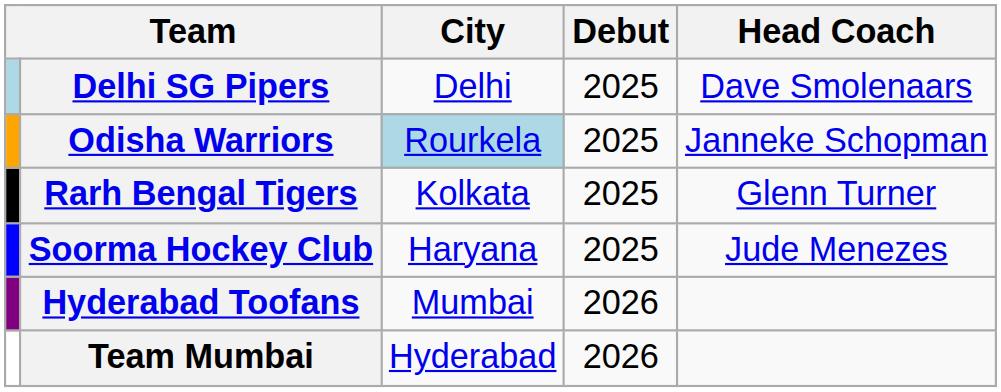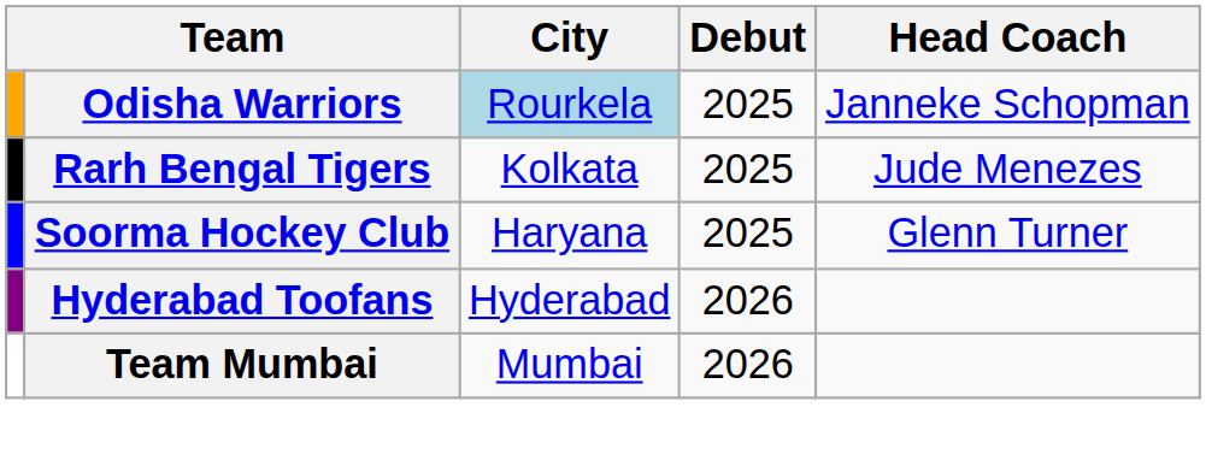 <table class="wikitable" style="text-align:center;">
 <tr>
 <th colspan=2>Team</th>
 <th>City</th>
 <th>Debut</th>
 <th>Head Coach</th>
-</tr>
-<tr>
-<td style="background:lightblue;"></td>
-<th align="center"><a href='#'>Delhi SG Pipers</a></th>
-<td><a href='#'>Delhi</a></td>
-<td>2025</td>
-<td> <a href='#'>Dave Smolenaars</a></td>
 </tr>
 <tr>
 <td style="background:orange;"></td>
 <th align="center"><a href='#'>Odisha Warriors</a></th>
 <td style="background: lightblue;"><a href='#'>Rourkela</a></td>
 <td>2025</td>
 <td> <a href='#'>Janneke Schopman</a></td>
 </tr>
 <tr>
 <td style="background:black;"></td>
 <th align="center"><a href='#'>Rarh Bengal Tigers</a></th>
 <td><a href='#'>Kolkata</a></td>
 <td>2025</td>
-<td> <a href='#'>Glenn Turner</a></td>
+<td> <a href='#'>Jude Menezes</a></td>
 </tr>
 <tr>
 <td style="background:blue;"></td>
 <th align="center"><a href='#'>Soorma Hockey Club</a></th>
 <td><a href='#'>Haryana</a></td>
 <td>2025</td>
-<td> <a href='#'>Jude Menezes</a></td>
+<td> <a href='#'>Glenn Turner</a></td>
 </tr>
 <tr>
 <td style="background:purple;"></td>
 <th><a href='#'>Hyderabad Toofans</a></th>
-<td><a href='#'>Mumbai</a></td>
+<td><a href='#'>Hyderabad</a></td>
 <td>2026</td>
 <td></td>
 </tr>
 <tr>
 <td style="background:white;"></td>
 <th>Team Mumbai</th>
-<td><a href='#'>Hyderabad</a></td>
+<td><a href='#'>Mumbai</a></td>
 <td>2026</td>
 <td></td>
 </tr>
 </table>
